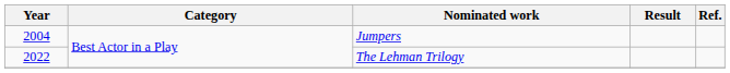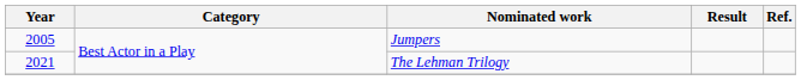 <table class=wikitable>
 <tr>
 <th scope="col" style="width:5em;">Year</th>
 <th scope="col" style="width:26em;">Category</th>
 <th scope="col" style="width:25em;">Nominated work</th>
 <th scope="col" style="width:5em;">Result</th>
 <th>Ref.</th>
 </tr>
 <tr>
-<td style="text-align:center;"><a href='#'>2004</a></td>
+<td style="text-align:center;"><a href='#'>2005</a></td>
 <td rowspan=2><a href='#'>Best Actor in a Play</a></td>
 <td><em><a href='#'>Jumpers</a></em></td>
 <td></td>
 <td></td>
 </tr>
 <tr>
-<td style="text-align:center;"><a href='#'>2022</a></td>
+<td style="text-align:center;"><a href='#'>2021</a></td>
 <td><em><a href='#'>The Lehman Trilogy</a></em></td>
 <td></td>
 <td></td>
 </tr>
 <tr>
 </tr>
 </table>
